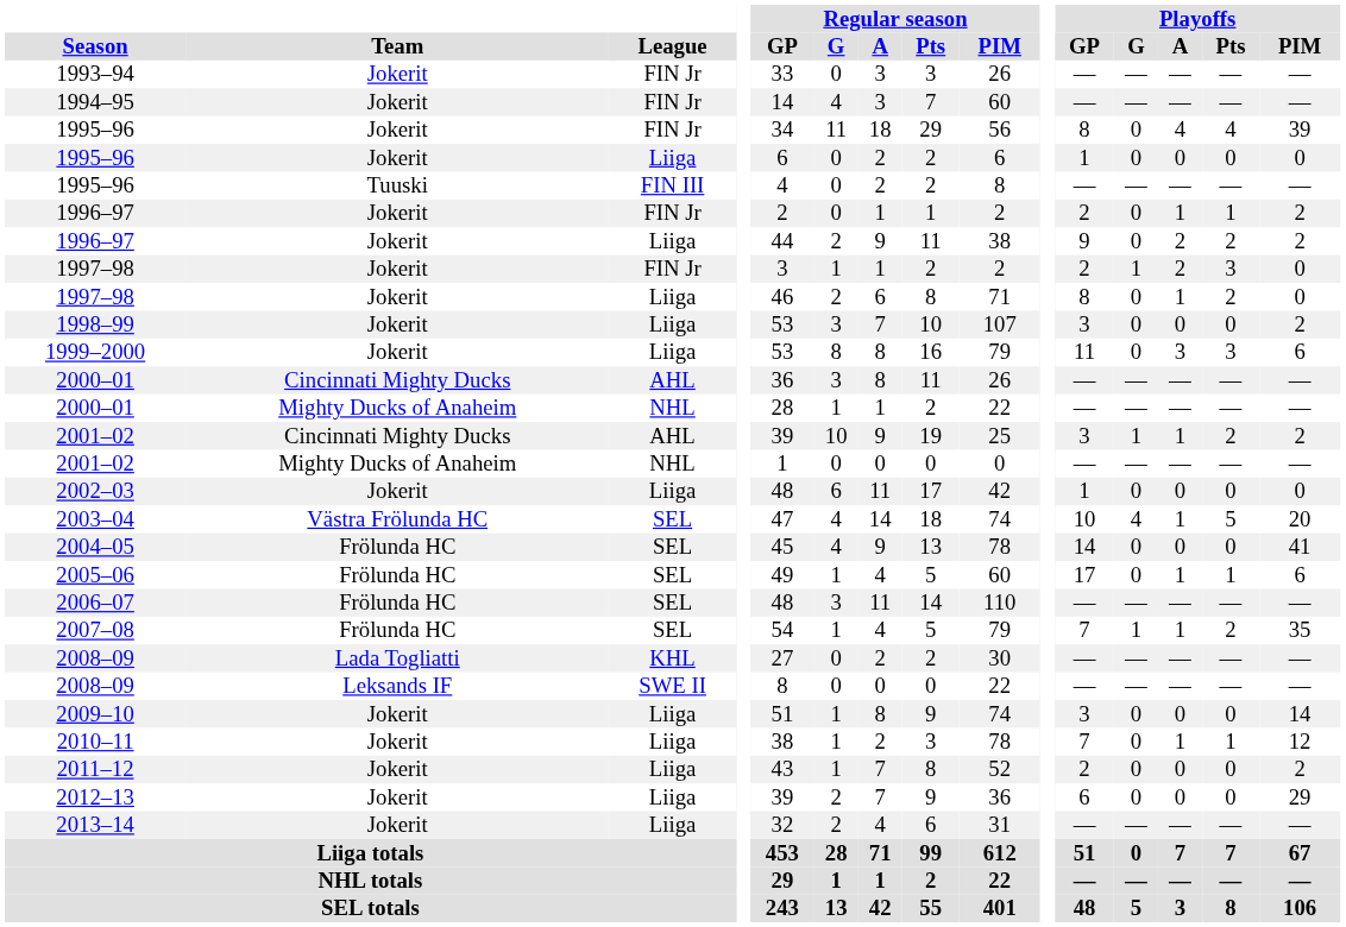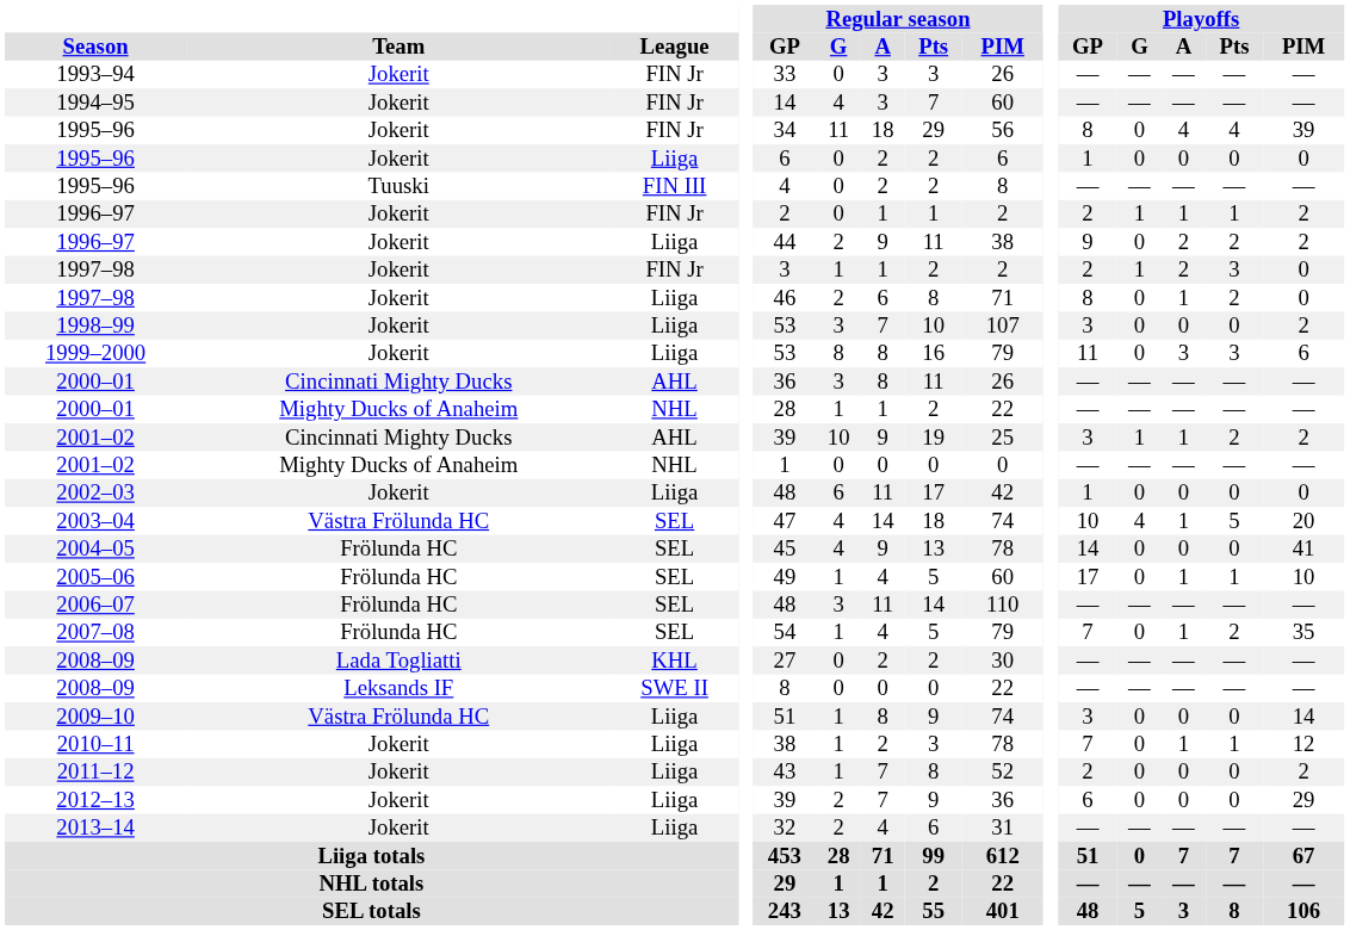 <table border="0" cellpadding="1" cellspacing="0" style="text-align:center; width:60em">
 <tr bgcolor="#e0e0e0">
 <th colspan="3" bgcolor="#ffffff"> </th>
 <th rowspan="99" bgcolor="#ffffff"> </th>
 <th colspan="5"><a href='#'>Regular season</a></th>
 <th rowspan="99" bgcolor="#ffffff"> </th>
 <th colspan="5"><a href='#'>Playoffs</a></th>
 </tr>
 <tr bgcolor="#e0e0e0">
 <th><a href='#'>Season</a></th>
 <th>Team</th>
 <th>League</th>
 <th>GP</th>
 <th><a href='#'>G</a></th>
 <th><a href='#'>A</a></th>
 <th><a href='#'>Pts</a></th>
 <th><a href='#'>PIM</a></th>
 <th>GP</th>
 <th>G</th>
 <th>A</th>
 <th>Pts</th>
 <th>PIM</th>
 </tr>
 <tr>
 <td>1993–94</td>
 <td><a href='#'>Jokerit</a></td>
 <td>FIN Jr</td>
 <td>33</td>
 <td>0</td>
 <td>3</td>
 <td>3</td>
 <td>26</td>
 <td>—</td>
 <td>—</td>
 <td>—</td>
 <td>—</td>
 <td>—</td>
 </tr>
 <tr bgcolor="#f0f0f0">
 <td>1994–95</td>
 <td>Jokerit</td>
 <td>FIN Jr</td>
 <td>14</td>
 <td>4</td>
 <td>3</td>
 <td>7</td>
 <td>60</td>
 <td>—</td>
 <td>—</td>
 <td>—</td>
 <td>—</td>
 <td>—</td>
 </tr>
 <tr>
 <td>1995–96</td>
 <td>Jokerit</td>
 <td>FIN Jr</td>
 <td>34</td>
 <td>11</td>
 <td>18</td>
 <td>29</td>
 <td>56</td>
 <td>8</td>
 <td>0</td>
 <td>4</td>
 <td>4</td>
 <td>39</td>
 </tr>
 <tr bgcolor="#f0f0f0">
 <td><a href='#'>1995–96</a></td>
 <td>Jokerit</td>
 <td><a href='#'>Liiga</a></td>
 <td>6</td>
 <td>0</td>
 <td>2</td>
 <td>2</td>
 <td>6</td>
 <td>1</td>
 <td>0</td>
 <td>0</td>
 <td>0</td>
 <td>0</td>
 </tr>
 <tr>
 <td>1995–96</td>
 <td>Tuuski</td>
 <td><a href='#'>FIN III</a></td>
 <td>4</td>
 <td>0</td>
 <td>2</td>
 <td>2</td>
 <td>8</td>
 <td>—</td>
 <td>—</td>
 <td>—</td>
 <td>—</td>
 <td>—</td>
 </tr>
 <tr bgcolor="#f0f0f0">
 <td>1996–97</td>
 <td>Jokerit</td>
 <td>FIN Jr</td>
 <td>2</td>
 <td>0</td>
 <td>1</td>
 <td>1</td>
 <td>2</td>
 <td>2</td>
-<td>0</td>
+<td>1</td>
 <td>1</td>
 <td>1</td>
 <td>2</td>
 </tr>
 <tr>
 <td><a href='#'>1996–97</a></td>
 <td>Jokerit</td>
 <td>Liiga</td>
 <td>44</td>
 <td>2</td>
 <td>9</td>
 <td>11</td>
 <td>38</td>
 <td>9</td>
 <td>0</td>
 <td>2</td>
 <td>2</td>
 <td>2</td>
 </tr>
 <tr bgcolor="#f0f0f0">
 <td>1997–98</td>
 <td>Jokerit</td>
 <td>FIN Jr</td>
 <td>3</td>
 <td>1</td>
 <td>1</td>
 <td>2</td>
 <td>2</td>
 <td>2</td>
 <td>1</td>
 <td>2</td>
 <td>3</td>
 <td>0</td>
 </tr>
 <tr>
 <td><a href='#'>1997–98</a></td>
 <td>Jokerit</td>
 <td>Liiga</td>
 <td>46</td>
 <td>2</td>
 <td>6</td>
 <td>8</td>
 <td>71</td>
 <td>8</td>
 <td>0</td>
 <td>1</td>
 <td>2</td>
 <td>0</td>
 </tr>
 <tr bgcolor="#f0f0f0">
 <td><a href='#'>1998–99</a></td>
 <td>Jokerit</td>
 <td>Liiga</td>
 <td>53</td>
 <td>3</td>
 <td>7</td>
 <td>10</td>
 <td>107</td>
 <td>3</td>
 <td>0</td>
 <td>0</td>
 <td>0</td>
 <td>2</td>
 </tr>
 <tr>
 <td><a href='#'>1999–2000</a></td>
 <td>Jokerit</td>
 <td>Liiga</td>
 <td>53</td>
 <td>8</td>
 <td>8</td>
 <td>16</td>
 <td>79</td>
 <td>11</td>
 <td>0</td>
 <td>3</td>
 <td>3</td>
 <td>6</td>
 </tr>
 <tr bgcolor="#f0f0f0">
 <td><a href='#'>2000–01</a></td>
 <td><a href='#'>Cincinnati Mighty Ducks</a></td>
 <td><a href='#'>AHL</a></td>
 <td>36</td>
 <td>3</td>
 <td>8</td>
 <td>11</td>
 <td>26</td>
 <td>—</td>
 <td>—</td>
 <td>—</td>
 <td>—</td>
 <td>—</td>
 </tr>
 <tr>
 <td><a href='#'>2000–01</a></td>
 <td><a href='#'>Mighty Ducks of Anaheim</a></td>
 <td><a href='#'>NHL</a></td>
 <td>28</td>
 <td>1</td>
 <td>1</td>
 <td>2</td>
 <td>22</td>
 <td>—</td>
 <td>—</td>
 <td>—</td>
 <td>—</td>
 <td>—</td>
 </tr>
 <tr bgcolor="#f0f0f0">
 <td><a href='#'>2001–02</a></td>
 <td>Cincinnati Mighty Ducks</td>
 <td>AHL</td>
 <td>39</td>
 <td>10</td>
 <td>9</td>
 <td>19</td>
 <td>25</td>
 <td>3</td>
 <td>1</td>
 <td>1</td>
 <td>2</td>
 <td>2</td>
 </tr>
 <tr>
 <td><a href='#'>2001–02</a></td>
 <td>Mighty Ducks of Anaheim</td>
 <td>NHL</td>
 <td>1</td>
 <td>0</td>
 <td>0</td>
 <td>0</td>
 <td>0</td>
 <td>—</td>
 <td>—</td>
 <td>—</td>
 <td>—</td>
 <td>—</td>
 </tr>
 <tr bgcolor="#f0f0f0">
 <td><a href='#'>2002–03</a></td>
 <td>Jokerit</td>
 <td>Liiga</td>
 <td>48</td>
 <td>6</td>
 <td>11</td>
 <td>17</td>
 <td>42</td>
 <td>1</td>
 <td>0</td>
 <td>0</td>
 <td>0</td>
 <td>0</td>
 </tr>
 <tr>
 <td><a href='#'>2003–04</a></td>
 <td><a href='#'>Västra Frölunda HC</a></td>
 <td><a href='#'>SEL</a></td>
 <td>47</td>
 <td>4</td>
 <td>14</td>
 <td>18</td>
 <td>74</td>
 <td>10</td>
 <td>4</td>
 <td>1</td>
 <td>5</td>
 <td>20</td>
 </tr>
 <tr bgcolor="#f0f0f0">
 <td><a href='#'>2004–05</a></td>
 <td>Frölunda HC</td>
 <td>SEL</td>
 <td>45</td>
 <td>4</td>
 <td>9</td>
 <td>13</td>
 <td>78</td>
 <td>14</td>
 <td>0</td>
 <td>0</td>
 <td>0</td>
 <td>41</td>
 </tr>
 <tr>
 <td><a href='#'>2005–06</a></td>
 <td>Frölunda HC</td>
 <td>SEL</td>
 <td>49</td>
 <td>1</td>
 <td>4</td>
 <td>5</td>
 <td>60</td>
 <td>17</td>
 <td>0</td>
 <td>1</td>
 <td>1</td>
-<td>6</td>
+<td>10</td>
 </tr>
 <tr bgcolor="#f0f0f0">
 <td><a href='#'>2006–07</a></td>
 <td>Frölunda HC</td>
 <td>SEL</td>
 <td>48</td>
 <td>3</td>
 <td>11</td>
 <td>14</td>
 <td>110</td>
 <td>—</td>
 <td>—</td>
 <td>—</td>
 <td>—</td>
 <td>—</td>
 </tr>
 <tr>
 <td><a href='#'>2007–08</a></td>
 <td>Frölunda HC</td>
 <td>SEL</td>
 <td>54</td>
 <td>1</td>
 <td>4</td>
 <td>5</td>
 <td>79</td>
 <td>7</td>
-<td>1</td>
+<td>0</td>
 <td>1</td>
 <td>2</td>
 <td>35</td>
 </tr>
 <tr bgcolor="#f0f0f0">
 <td><a href='#'>2008–09</a></td>
 <td><a href='#'>Lada Togliatti</a></td>
 <td><a href='#'>KHL</a></td>
 <td>27</td>
 <td>0</td>
 <td>2</td>
 <td>2</td>
 <td>30</td>
 <td>—</td>
 <td>—</td>
 <td>—</td>
 <td>—</td>
 <td>—</td>
 </tr>
 <tr>
 <td><a href='#'>2008–09</a></td>
 <td><a href='#'>Leksands IF</a></td>
 <td><a href='#'>SWE II</a></td>
 <td>8</td>
 <td>0</td>
 <td>0</td>
 <td>0</td>
 <td>22</td>
 <td>—</td>
 <td>—</td>
 <td>—</td>
 <td>—</td>
 <td>—</td>
 </tr>
 <tr bgcolor="#f0f0f0">
 <td><a href='#'>2009–10</a></td>
-<td>Jokerit</td>
+<td><a href='#'>Västra Frölunda HC</a></td>
 <td>Liiga</td>
 <td>51</td>
 <td>1</td>
 <td>8</td>
 <td>9</td>
 <td>74</td>
 <td>3</td>
 <td>0</td>
 <td>0</td>
 <td>0</td>
 <td>14</td>
 </tr>
 <tr>
 <td><a href='#'>2010–11</a></td>
 <td>Jokerit</td>
 <td>Liiga</td>
 <td>38</td>
 <td>1</td>
 <td>2</td>
 <td>3</td>
 <td>78</td>
 <td>7</td>
 <td>0</td>
 <td>1</td>
 <td>1</td>
 <td>12</td>
 </tr>
 <tr bgcolor="#f0f0f0">
 <td><a href='#'>2011–12</a></td>
 <td>Jokerit</td>
 <td>Liiga</td>
 <td>43</td>
 <td>1</td>
 <td>7</td>
 <td>8</td>
 <td>52</td>
 <td>2</td>
 <td>0</td>
 <td>0</td>
 <td>0</td>
 <td>2</td>
 </tr>
 <tr>
 <td><a href='#'>2012–13</a></td>
 <td>Jokerit</td>
 <td>Liiga</td>
 <td>39</td>
 <td>2</td>
 <td>7</td>
 <td>9</td>
 <td>36</td>
 <td>6</td>
 <td>0</td>
 <td>0</td>
 <td>0</td>
 <td>29</td>
 </tr>
 <tr bgcolor="#f0f0f0">
 <td><a href='#'>2013–14</a></td>
 <td>Jokerit</td>
 <td>Liiga</td>
 <td>32</td>
 <td>2</td>
 <td>4</td>
 <td>6</td>
 <td>31</td>
 <td>—</td>
 <td>—</td>
 <td>—</td>
 <td>—</td>
 <td>—</td>
 </tr>
 <tr bgcolor="#e0e0e0">
 <th colspan="3">Liiga totals</th>
 <th>453</th>
 <th>28</th>
 <th>71</th>
 <th>99</th>
 <th>612</th>
 <th>51</th>
 <th>0</th>
 <th>7</th>
 <th>7</th>
 <th>67</th>
 </tr>
 <tr bgcolor="#e0e0e0">
 <th colspan="3">NHL totals</th>
 <th>29</th>
 <th>1</th>
 <th>1</th>
 <th>2</th>
 <th>22</th>
 <th>—</th>
 <th>—</th>
 <th>—</th>
 <th>—</th>
 <th>—</th>
 </tr>
 <tr bgcolor="#e0e0e0">
 <th colspan="3">SEL totals</th>
 <th>243</th>
 <th>13</th>
 <th>42</th>
 <th>55</th>
 <th>401</th>
 <th>48</th>
 <th>5</th>
 <th>3</th>
 <th>8</th>
 <th>106</th>
 </tr>
 </table>
